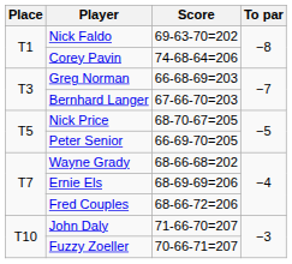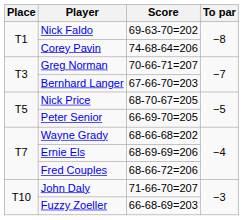 <table class="wikitable">
 <tr>
 <th>Place</th>
 <th>Player</th>
 <th>Score</th>
 <th>To par</th>
 </tr>
 <tr>
 <td rowspan="2" align=center>T1</td>
 <td> <a href='#'>Nick Faldo</a></td>
 <td align=center>69-63-70=202</td>
 <td rowspan="2" align=center>−8</td>
 </tr>
 <tr>
 <td> <a href='#'>Corey Pavin</a></td>
 <td align=center>74-68-64=206</td>
 </tr>
 <tr>
 <td rowspan="2" align=center>T3</td>
 <td> <a href='#'>Greg Norman</a></td>
-<td align=center>66-68-69=203</td>
+<td align=center>70-66-71=207</td>
 <td rowspan="2" align=center>−7</td>
 </tr>
 <tr>
 <td> <a href='#'>Bernhard Langer</a></td>
 <td align=center>67-66-70=203</td>
 </tr>
 <tr>
 <td rowspan="2" align=center>T5</td>
 <td> <a href='#'>Nick Price</a></td>
 <td align=center>68-70-67=205</td>
 <td rowspan="2" align=center>−5</td>
 </tr>
 <tr>
 <td> <a href='#'>Peter Senior</a></td>
 <td>66-69-70=205</td>
 </tr>
 <tr>
 <td rowspan="3" align=center>T7</td>
 <td> <a href='#'>Wayne Grady</a></td>
 <td align=center>68-66-68=202</td>
 <td rowspan="3" align=center>−4</td>
 </tr>
 <tr>
 <td> <a href='#'>Ernie Els</a></td>
 <td align=center>68-69-69=206</td>
 </tr>
 <tr>
 <td> <a href='#'>Fred Couples</a></td>
 <td align=center>68-66-72=206</td>
 </tr>
 <tr>
 <td rowspan="2" align=center>T10</td>
 <td> <a href='#'>John Daly</a></td>
 <td align=center>71-66-70=207</td>
 <td rowspan="2" align=center>−3</td>
 </tr>
 <tr>
 <td> <a href='#'>Fuzzy Zoeller</a></td>
-<td align=center>70-66-71=207</td>
+<td align=center>66-68-69=203</td>
 </tr>
 </table>
